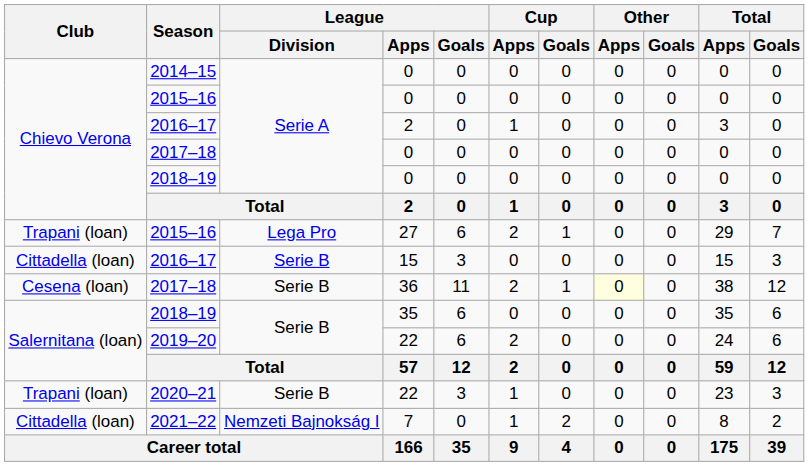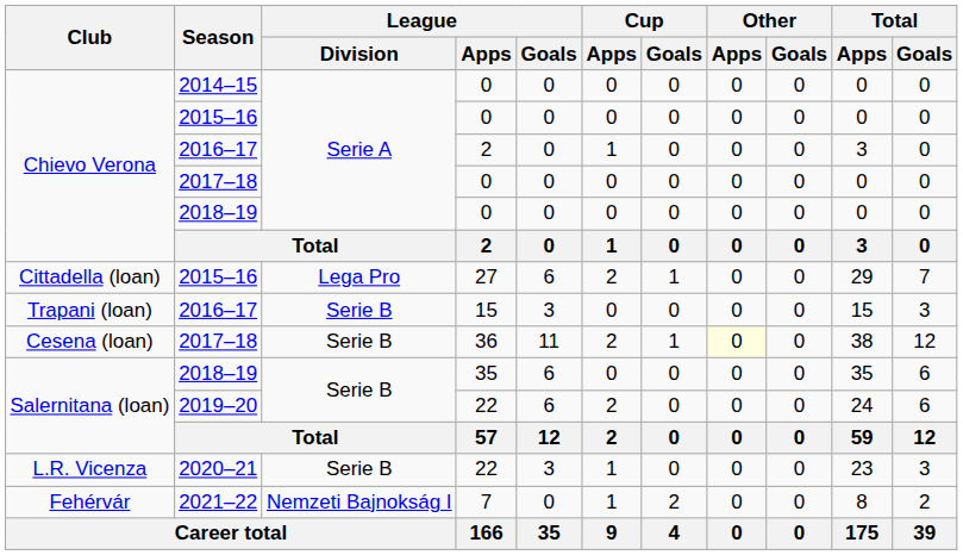 <table class="wikitable" style="text-align:center">
 <tr>
 <th rowspan="2">Club</th>
 <th rowspan="2">Season</th>
 <th colspan="3">League</th>
 <th colspan="2">Cup</th>
 <th colspan="2">Other</th>
 <th colspan="2">Total</th>
 </tr>
 <tr>
 <th>Division</th>
 <th>Apps</th>
 <th>Goals</th>
 <th>Apps</th>
 <th>Goals</th>
 <th>Apps</th>
 <th>Goals</th>
 <th>Apps</th>
 <th>Goals</th>
 </tr>
 <tr>
 <td rowspan=6><a href='#'>Chievo Verona</a></td>
 <td><a href='#'>2014–15</a></td>
 <td rowspan="5"><a href='#'>Serie A</a></td>
 <td>0</td>
 <td>0</td>
 <td>0</td>
 <td>0</td>
 <td>0</td>
 <td>0</td>
 <td>0</td>
 <td>0</td>
 </tr>
 <tr>
 <td><a href='#'>2015–16</a></td>
 <td>0</td>
 <td>0</td>
 <td>0</td>
 <td>0</td>
 <td>0</td>
 <td>0</td>
 <td>0</td>
 <td>0</td>
 </tr>
 <tr>
 <td><a href='#'>2016–17</a></td>
 <td>2</td>
 <td>0</td>
 <td>1</td>
 <td>0</td>
 <td>0</td>
 <td>0</td>
 <td>3</td>
 <td>0</td>
 </tr>
 <tr>
 <td><a href='#'>2017–18</a></td>
 <td>0</td>
 <td>0</td>
 <td>0</td>
 <td>0</td>
 <td>0</td>
 <td>0</td>
 <td>0</td>
 <td>0</td>
 </tr>
 <tr>
 <td><a href='#'>2018–19</a></td>
 <td>0</td>
 <td>0</td>
 <td>0</td>
 <td>0</td>
 <td>0</td>
 <td>0</td>
 <td>0</td>
 <td>0</td>
 </tr>
 <tr>
 <th colspan="2">Total</th>
 <th>2</th>
 <th>0</th>
 <th>1</th>
 <th>0</th>
 <th>0</th>
 <th>0</th>
 <th>3</th>
 <th>0</th>
 </tr>
 <tr>
-<td><a href='#'>Trapani</a> (loan)</td>
+<td><a href='#'>Cittadella</a> (loan)</td>
 <td><a href='#'>2015–16</a></td>
 <td><a href='#'>Lega Pro</a></td>
 <td>27</td>
 <td>6</td>
 <td>2</td>
 <td>1</td>
 <td>0</td>
 <td>0</td>
 <td>29</td>
 <td>7</td>
 </tr>
 <tr>
-<td><a href='#'>Cittadella</a> (loan)</td>
+<td><a href='#'>Trapani</a> (loan)</td>
 <td><a href='#'>2016–17</a></td>
 <td><a href='#'>Serie B</a></td>
 <td>15</td>
 <td>3</td>
 <td>0</td>
 <td>0</td>
 <td>0</td>
 <td>0</td>
 <td>15</td>
 <td>3</td>
 </tr>
 <tr>
 <td><a href='#'>Cesena</a> (loan)</td>
 <td><a href='#'>2017–18</a></td>
 <td>Serie B</td>
 <td>36</td>
 <td>11</td>
 <td>2</td>
 <td>1</td>
 <td style="background: lightyellow;">0</td>
 <td>0</td>
 <td>38</td>
 <td>12</td>
 </tr>
 <tr>
 <td rowspan="3"><a href='#'>Salernitana</a> (loan)</td>
 <td><a href='#'>2018–19</a></td>
 <td rowspan="2">Serie B</td>
 <td>35</td>
 <td>6</td>
 <td>0</td>
 <td>0</td>
 <td>0</td>
 <td>0</td>
 <td>35</td>
 <td>6</td>
 </tr>
 <tr>
 <td><a href='#'>2019–20</a></td>
 <td>22</td>
 <td>6</td>
 <td>2</td>
 <td>0</td>
 <td>0</td>
 <td>0</td>
 <td>24</td>
 <td>6</td>
 </tr>
 <tr>
 <th colspan="2">Total</th>
 <th>57</th>
 <th>12</th>
 <th>2</th>
 <th>0</th>
 <th>0</th>
 <th>0</th>
 <th>59</th>
 <th>12</th>
 </tr>
 <tr>
-<td><a href='#'>Trapani</a> (loan)</td>
+<td><a href='#'>L.R. Vicenza</a></td>
 <td><a href='#'>2020–21</a></td>
 <td>Serie B</td>
 <td>22</td>
 <td>3</td>
 <td>1</td>
 <td>0</td>
 <td>0</td>
 <td>0</td>
 <td>23</td>
 <td>3</td>
 </tr>
 <tr>
-<td><a href='#'>Cittadella</a> (loan)</td>
+<td><a href='#'>Fehérvár</a></td>
 <td><a href='#'>2021–22</a></td>
 <td><a href='#'>Nemzeti Bajnokság I</a></td>
 <td>7</td>
 <td>0</td>
 <td>1</td>
 <td>2</td>
 <td>0</td>
 <td>0</td>
 <td>8</td>
 <td>2</td>
 </tr>
 <tr>
 <th colspan="3">Career total</th>
 <th>166</th>
 <th>35</th>
 <th>9</th>
 <th>4</th>
 <th>0</th>
 <th>0</th>
 <th>175</th>
 <th>39</th>
 </tr>
 </table>
